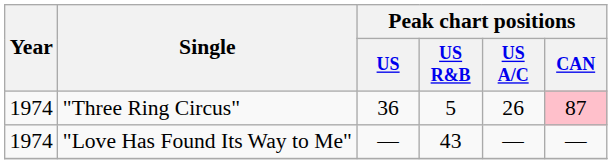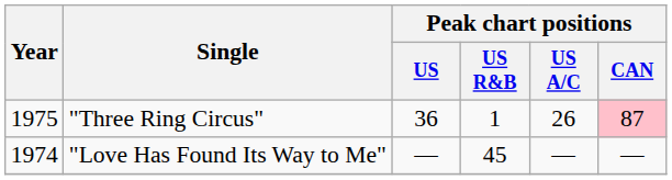 <table class="wikitable" style="text-align:center;">
 <tr>
 <th rowspan="2">Year</th>
 <th rowspan="2">Single</th>
 <th colspan="4">Peak chart positions</th>
 </tr>
 <tr style="font-size:smaller;">
 <th width="40"><a href='#'>US</a><br></th>
 <th width="40"><a href='#'>US<br>R&B</a><br></th>
 <th width="40"><a href='#'>US<br>A/C</a><br></th>
 <th width="40"><a href='#'>CAN</a><br></th>
 </tr>
 <tr>
-<td rowspan="1">1974</td>
+<td rowspan="1">1975</td>
 <td align="left">"Three Ring Circus"</td>
 <td>36</td>
-<td>5</td>
+<td>1</td>
 <td>26</td>
 <td style="background: pink;">87</td>
 </tr>
 <tr>
 <td rowspan="1">1974</td>
 <td align="left">"Love Has Found Its Way to Me"</td>
 <td>—</td>
-<td>43</td>
+<td>45</td>
 <td>—</td>
 <td>—</td>
 </tr>
 <tr>
 </tr>
 </table>
